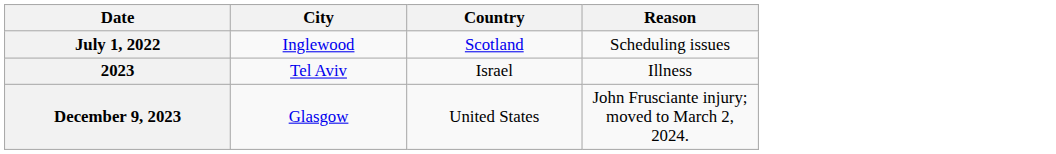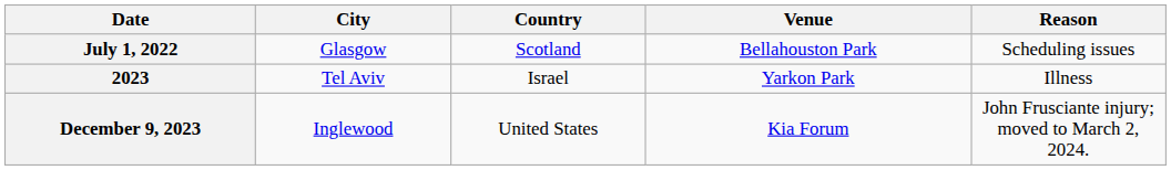 <table class="wikitable plainrowheaders" style="text-align:center;">
 <tr>
 <th scope="col" style="width:13em;">Date</th>
 <th scope="col" style="width:10em;">City</th>
 <th scope="col" style="width:10em;">Country</th>
+<th scope="col" style="width:17em;">Venue</th>
 <th scope="col" style="width:10em;">Reason</th>
 </tr>
 <tr>
 <th scope="row" style="text-align:center;">July 1, 2022</th>
-<td><a href='#'>Inglewood</a></td>
+<td><a href='#'>Glasgow</a></td>
 <td><a href='#'>Scotland</a></td>
+<td><a href='#'>Bellahouston Park</a></td>
 <td>Scheduling issues</td>
 </tr>
 <tr>
 <th scope="row" style="text-align:center;">2023</th>
 <td><a href='#'>Tel Aviv</a></td>
 <td>Israel</td>
+<td><a href='#'>Yarkon Park</a></td>
 <td>Illness</td>
 </tr>
 <tr>
 <th scope="row" style="text-align:center;">December 9, 2023</th>
-<td><a href='#'>Glasgow</a></td>
+<td><a href='#'>Inglewood</a></td>
 <td>United States</td>
+<td><a href='#'>Kia Forum</a></td>
 <td>John Frusciante injury;<br>moved to March 2, 2024.</td>
 </tr>
 </table>
